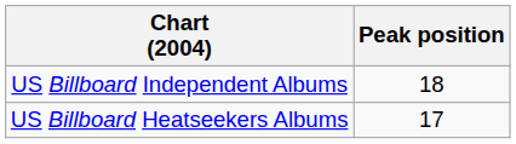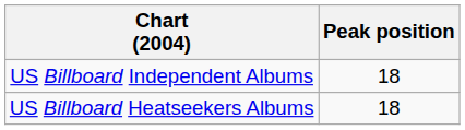 <table class="wikitable sortable" style="text-align:center">
 <tr>
 <th>Chart<br>(2004)</th>
 <th>Peak position</th>
 </tr>
 <tr>
 <td><a href='#'>US</a> <a href='#'><em>Billboard</em></a> <a href='#'>Independent Albums</a></td>
 <td>18</td>
 </tr>
 <tr>
 <td><a href='#'>US</a> <a href='#'><em>Billboard</em></a> <a href='#'>Heatseekers Albums</a></td>
-<td>17</td>
+<td>18</td>
 </tr>
 </table>
